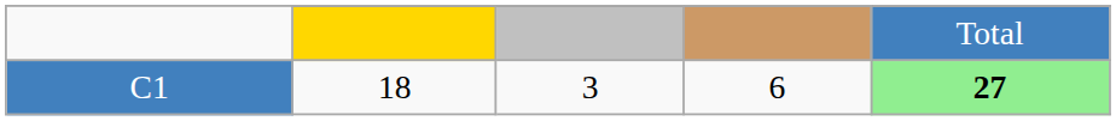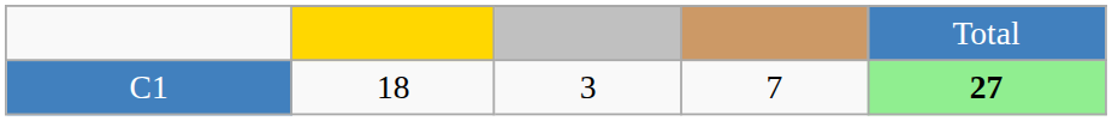 <table class="wikitable"  style="font-size:95%; text-align:center; border:gray solid 1px; width:40%;">
 <tr>
 <td rowspan="2" style="width:3%;"></td>
 </tr>
 <tr>
 <td style="width:2%;" bgcolor=gold></td>
 <td style="width:2%;" bgcolor=silver></td>
 <td style="width:2%;" bgcolor=cc9966></td>
 <td style="width:2%; background-color:#4180be; color:white;">Total</td>
 </tr>
 <tr>
 <td style="background-color:#4180be; color:white;">C1</td>
 <td>18</td>
 <td>3</td>
-<td>6</td>
+<td>7</td>
 <td style="background: lightgreen;"><strong>27</strong></td>
 </tr>
 </table>
